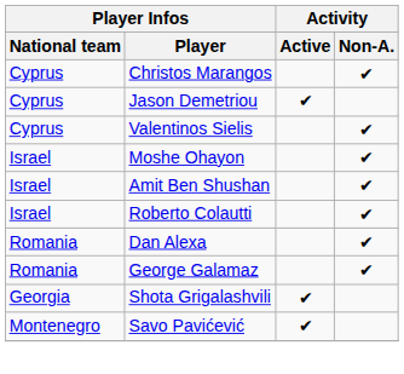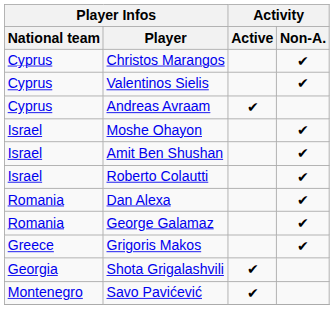 <table class="wikitable" style="text-align: center;">
 <tr>
 <th colspan=2>Player Infos</th>
 <th colspan=2>Activity</th>
 </tr>
 <tr>
 <th>National team</th>
 <th>Player</th>
 <th>Active</th>
 <th>Non-A.</th>
 </tr>
 <tr>
 <td align=left> <a href='#'>Cyprus</a></td>
 <td align=left> <a href='#'>Christos Marangos</a></td>
 <td></td>
 <td>✔</td>
 </tr>
 <tr>
 <td align=left> <a href='#'>Cyprus</a></td>
-<td align=left> <a href='#'>Jason Demetriou</a></td>
+<td align=left> <a href='#'>Valentinos Sielis</a></td>
+<td></td>
 <td>✔</td>
-<td></td>
 </tr>
 <tr>
 <td align=left> <a href='#'>Cyprus</a></td>
-<td align=left> <a href='#'>Valentinos Sielis</a></td>
+<td align=left> <a href='#'>Andreas Avraam</a></td>
+<td>✔</td>
 <td></td>
-<td>✔</td>
 </tr>
 <tr>
 <td align=left> <a href='#'>Israel</a></td>
 <td align=left> <a href='#'>Moshe Ohayon</a></td>
 <td></td>
 <td>✔</td>
 </tr>
 <tr>
 <td align=left> <a href='#'>Israel</a></td>
 <td align=left> <a href='#'>Amit Ben Shushan</a></td>
 <td></td>
 <td>✔</td>
 </tr>
 <tr>
 <td align=left> <a href='#'>Israel</a></td>
 <td align=left> <a href='#'>Roberto Colautti</a></td>
 <td></td>
 <td>✔</td>
 </tr>
 <tr>
 <td align=left> <a href='#'>Romania</a></td>
 <td align=left> <a href='#'>Dan Alexa</a></td>
 <td></td>
 <td>✔</td>
 </tr>
 <tr>
 <td align=left> <a href='#'>Romania</a></td>
 <td align=left> <a href='#'>George Galamaz</a></td>
 <td></td>
 <td>✔</td>
 </tr>
 <tr>
+<td align=left> <a href='#'>Greece</a></td>
+<td align=left> <a href='#'>Grigoris Makos</a></td>
+<td></td>
+<td>✔</td>
+</tr>
+<tr>
 <td align=left> <a href='#'>Georgia</a></td>
 <td align=left> <a href='#'>Shota Grigalashvili</a></td>
 <td>✔</td>
 <td></td>
 </tr>
 <tr>
 <td align=left> <a href='#'>Montenegro</a></td>
 <td align=left> <a href='#'>Savo Pavićević</a></td>
 <td>✔</td>
 <td></td>
 </tr>
 <tr>
 </tr>
 </table>
